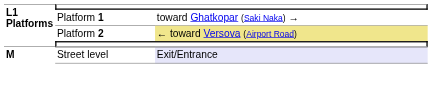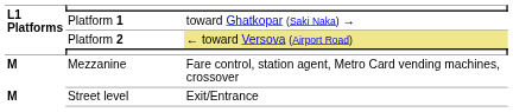 <table border=0 cellspacing=0 cellpadding=3>
 <tr>
 <td style="border-bottom:solid 1px gray;vertical-align:top;border-top:solid 1px gray;" rowspan=4;><strong>L1<br>Platforms</strong></td>
 <td style="border-top:solid 1px gray;border-right:solid 2px black;border-left:solid 2px black;border-bottom:solid 2px black;text-align:center;" colspan=2></td>
 </tr>
 <tr>
 <td style="border-bottom:solid 1px gray;" width=150>Platform <span><strong>1</strong></span></td>
 <td style="border-bottom:solid 1px gray;" width=390>  toward <a href='#'>Ghatkopar</a> <small>(<a href='#'>Saki Naka</a>)</small> →</td>
 </tr>
 <tr>
 <td>Platform <span><strong>2</strong></span></td>
 <td style="background: khaki;">←  toward <a href='#'>Versova</a> <small>(<a href='#'>Airport Road</a>)</small></td>
 </tr>
 <tr>
 <td style="border-top:solid 2px black;border-right:solid 2px black;border-left:solid 2px black;border-bottom:solid 1px gray;text-align:center;" colspan=2></td>
 </tr>
 <tr>
 <td style="vertical-align:top"><strong>M</strong></td>
+<td style="vertical-align:top">Mezzanine</td>
+<td style="vertical-align:top">Fare control, station agent, Metro Card vending machines, crossover</td>
+</tr>
+<tr>
+<td style="vertical-align:top"><strong>M</strong></td>
 <td style="border-top:solid 1px gray;border-bottom:solid 1px gray; vertical-align:top" width=100>Street level</td>
-<td style="background: lavender; border-top:solid 1px gray;border-bottom:solid 1px gray; vertical-align:top" width=420>Exit/Entrance</td>
+<td style="border-top:solid 1px gray;border-bottom:solid 1px gray; vertical-align:top" width=420>Exit/Entrance</td>
 </tr>
 </table>
